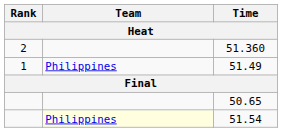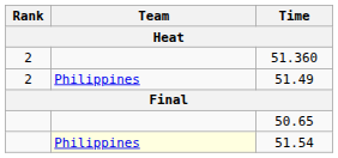 <table class=wikitable style="text-align:center">
 <tr>
 <th width=40>Rank</th>
 <th width=200>Team</th>
 <th width=70>Time</th>
 </tr>
 <tr>
 <th colspan=3>Heat</th>
 </tr>
 <tr>
 <td>2</td>
 <td align=left></td>
 <td>51.360</td>
 </tr>
 <tr>
-<td>1</td>
+<td>2</td>
 <td align=left> <a href='#'>Philippines</a></td>
 <td>51.49</td>
 </tr>
 <tr>
 <th colspan=3>Final</th>
 </tr>
 <tr>
 <td></td>
 <td align=left></td>
 <td>50.65</td>
 </tr>
 <tr>
 <td></td>
 <td align=left style="background: lightyellow;"> <a href='#'>Philippines</a></td>
 <td>51.54</td>
 </tr>
 </table>
